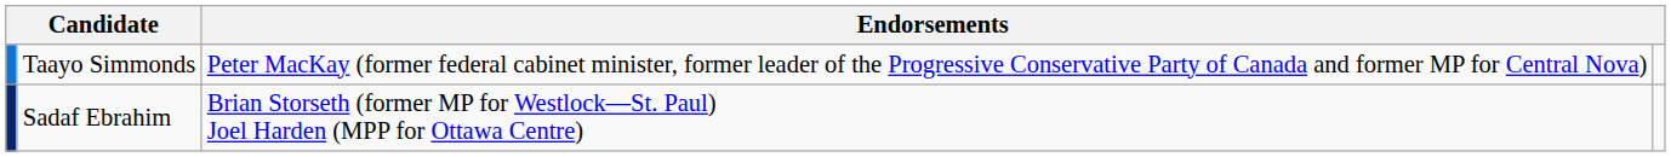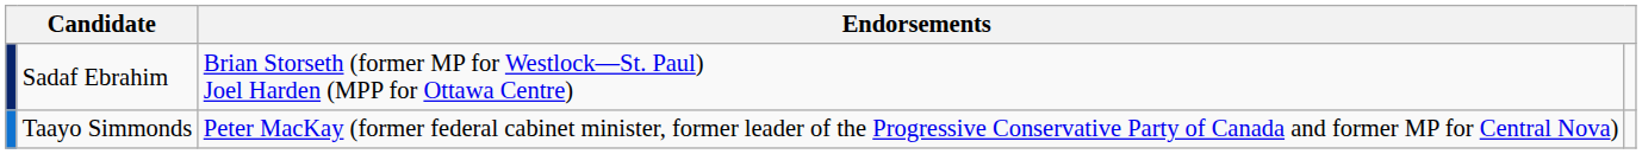 <table class="wikitable">
 <tr>
 <th colspan="2" align="center">Candidate</th>
 <th colspan="2" align="center">Endorsements</th>
+</tr>
+<tr>
+<td style="background-color:#08246c;"></td>
+<td style="text-align:left;">Sadaf Ebrahim</td>
+<td><a href='#'>Brian Storseth</a> (former MP for <a href='#'>Westlock—St. Paul</a>)<br> <a href='#'>Joel Harden</a> (MPP for <a href='#'>Ottawa Centre</a>)</td>
+<td><br></td>
 </tr>
 <tr>
 <td style="background-color:#0E73D1;"></td>
 <td style="text-align:left;">Taayo Simmonds</td>
 <td><a href='#'>Peter MacKay</a> (former federal cabinet minister, former leader of the <a href='#'>Progressive Conservative Party of Canada</a> and former MP for <a href='#'>Central Nova</a>)</td>
 <td></td>
 </tr>
-<tr>
-<td style="background-color:#08246c;"></td>
-<td style="text-align:left;">Sadaf Ebrahim</td>
-<td><a href='#'>Brian Storseth</a> (former MP for <a href='#'>Westlock—St. Paul</a>)<br> <a href='#'>Joel Harden</a> (MPP for <a href='#'>Ottawa Centre</a>)</td>
-<td><br></td>
-</tr>
 </table>
